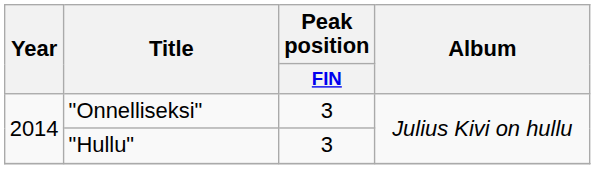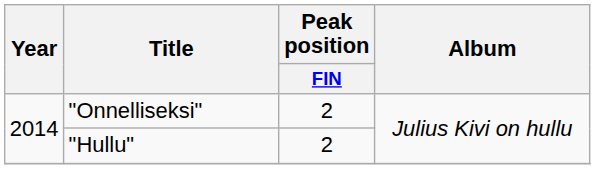 <table class="wikitable">
 <tr>
 <th rowspan="2">Year</th>
 <th rowspan="2" style="width:150px;">Title</th>
 <th colspan="1">Peak<br>position</th>
 <th rowspan="2" style="width:150px;">Album</th>
 </tr>
 <tr>
 <th style="width;font-size:85%"><a href='#'>FIN</a> <br></th>
 </tr>
 <tr>
 <td rowspan="2">2014</td>
 <td>"Onnelliseksi"</td>
-<td style="text-align:center;">3</td>
+<td style="text-align:center;">2</td>
 <td style="text-align:center;" rowspan=2><em>Julius Kivi on hullu</em></td>
 </tr>
 <tr>
 <td>"Hullu"</td>
-<td style="text-align:center;">3</td>
+<td style="text-align:center;">2</td>
 </tr>
 <tr>
 </tr>
 </table>
